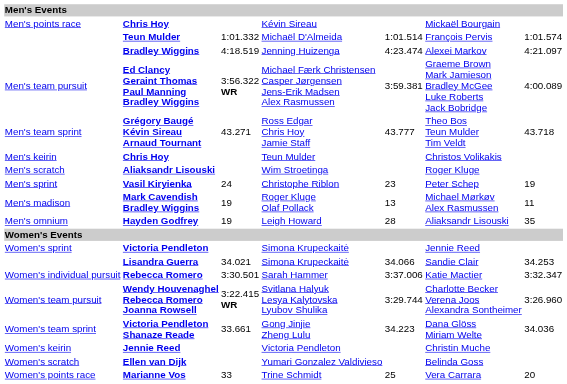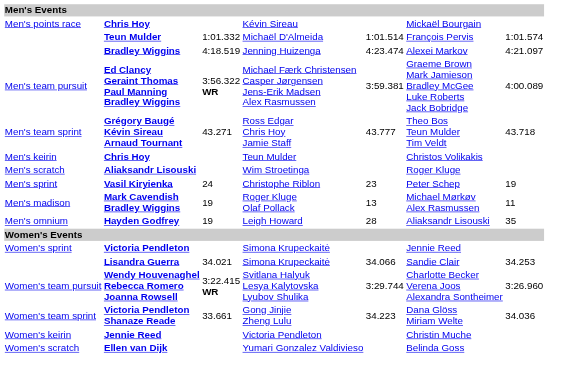 <table>
 <tr bgcolor="#cccccc">
 <td colspan=7><strong>Men's Events</strong></td>
 </tr>
 <tr>
 <td><a href='#'>Men's points race</a><br></td>
 <td><strong><a href='#'>Chris Hoy</a></strong><br></td>
 <td></td>
 <td><a href='#'>Kévin Sireau</a><br></td>
 <td></td>
 <td><a href='#'>Mickaël Bourgain</a><br></td>
 <td></td>
 </tr>
 <tr>
 <td><br></td>
 <td><strong><a href='#'>Teun Mulder</a></strong><br></td>
 <td>1:01.332</td>
 <td><a href='#'>Michaël D'Almeida</a><br></td>
 <td>1:01.514</td>
 <td><a href='#'>François Pervis</a><br></td>
 <td>1:01.574</td>
 </tr>
 <tr>
 <td><br></td>
 <td><strong><a href='#'>Bradley Wiggins</a></strong><br></td>
 <td>4:18.519</td>
 <td><a href='#'>Jenning Huizenga</a><br></td>
 <td>4:23.474</td>
 <td><a href='#'>Alexei Markov</a><br></td>
 <td>4:21.097</td>
 </tr>
 <tr>
 <td><a href='#'>Men's team pursuit</a><br></td>
 <td><strong><a href='#'>Ed Clancy</a><br><a href='#'>Geraint Thomas</a><br><a href='#'>Paul Manning</a><br><a href='#'>Bradley Wiggins</a></strong><br></td>
 <td>3:56.322<br><strong>WR</strong></td>
 <td><a href='#'>Michael Færk Christensen</a><br><a href='#'>Casper Jørgensen</a><br><a href='#'>Jens-Erik Madsen</a><br><a href='#'>Alex Rasmussen</a><br></td>
 <td>3:59.381</td>
 <td><a href='#'>Graeme Brown</a><br><a href='#'>Mark Jamieson</a><br><a href='#'>Bradley McGee</a><br><a href='#'>Luke Roberts</a><br><a href='#'>Jack Bobridge</a><br></td>
 <td>4:00.089</td>
 </tr>
 <tr>
 <td><a href='#'>Men's team sprint</a><br></td>
 <td><strong><a href='#'>Grégory Baugé</a><br><a href='#'>Kévin Sireau</a><br><a href='#'>Arnaud Tournant</a></strong><br></td>
 <td>43.271</td>
 <td><a href='#'>Ross Edgar</a><br><a href='#'>Chris Hoy</a><br><a href='#'>Jamie Staff</a><br></td>
 <td>43.777</td>
 <td><a href='#'>Theo Bos</a><br><a href='#'>Teun Mulder</a><br><a href='#'>Tim Veldt</a><br></td>
 <td>43.718</td>
 </tr>
 <tr>
 <td><a href='#'>Men's keirin</a><br></td>
 <td><strong><a href='#'>Chris Hoy</a></strong><br></td>
 <td></td>
 <td><a href='#'>Teun Mulder</a><br></td>
 <td></td>
 <td><a href='#'>Christos Volikakis</a><br></td>
 <td></td>
 </tr>
 <tr>
 <td><a href='#'>Men's scratch</a><br></td>
 <td><strong><a href='#'>Aliaksandr Lisouski</a></strong><br></td>
 <td></td>
 <td><a href='#'>Wim Stroetinga</a><br></td>
 <td></td>
 <td><a href='#'>Roger Kluge</a><br></td>
 <td></td>
 </tr>
 <tr>
 <td><a href='#'>Men's sprint</a> <br></td>
 <td><strong><a href='#'>Vasil Kiryienka</a></strong><br></td>
 <td>24</td>
 <td><a href='#'>Christophe Riblon</a><br></td>
 <td>23</td>
 <td><a href='#'>Peter Schep</a><br></td>
 <td>19</td>
 </tr>
 <tr>
 <td><a href='#'>Men's madison</a><br></td>
 <td><strong><a href='#'>Mark Cavendish</a></strong><br><strong><a href='#'>Bradley Wiggins</a></strong><br></td>
 <td>19</td>
 <td><a href='#'>Roger Kluge</a><br><a href='#'>Olaf Pollack</a><br></td>
 <td>13</td>
 <td><a href='#'>Michael Mørkøv</a><br><a href='#'>Alex Rasmussen</a><br></td>
 <td>11</td>
 </tr>
 <tr>
 <td><a href='#'>Men's omnium</a><br></td>
 <td><strong><a href='#'>Hayden Godfrey</a></strong><br></td>
 <td>19</td>
 <td><a href='#'>Leigh Howard</a><br></td>
 <td>28</td>
 <td><a href='#'>Aliaksandr Lisouski</a><br></td>
 <td>35</td>
 </tr>
 <tr bgcolor="#cccccc">
 <td colspan=7><strong>Women's Events</strong></td>
 </tr>
 <tr>
 <td><a href='#'>Women's sprint</a> <br></td>
 <td><strong><a href='#'>Victoria Pendleton</a></strong><br></td>
 <td></td>
 <td><a href='#'>Simona Krupeckaitė</a><br></td>
 <td></td>
 <td><a href='#'>Jennie Reed</a><br></td>
 <td></td>
 </tr>
 <tr>
 <td><br></td>
 <td><strong><a href='#'>Lisandra Guerra</a></strong><br></td>
 <td>34.021</td>
 <td><a href='#'>Simona Krupeckaitė</a><br></td>
 <td>34.066</td>
 <td><a href='#'>Sandie Clair</a><br></td>
 <td>34.253</td>
 </tr>
 <tr>
-<td><a href='#'>Women's individual pursuit</a><br></td>
-<td><strong><a href='#'>Rebecca Romero</a></strong><br></td>
-<td>3:30.501</td>
-<td><a href='#'>Sarah Hammer</a><br></td>
-<td>3:37.006</td>
-<td><a href='#'>Katie Mactier</a><br></td>
-<td>3:32.347</td>
-</tr>
-<tr>
 <td><a href='#'>Women's team pursuit</a><br></td>
 <td><strong><a href='#'>Wendy Houvenaghel</a><br><a href='#'>Rebecca Romero</a><br><a href='#'>Joanna Rowsell</a></strong><br></td>
 <td>3:22.415<br><strong>WR</strong></td>
 <td><a href='#'>Svitlana Halyuk</a><br><a href='#'>Lesya Kalytovska</a><br><a href='#'>Lyubov Shulika</a><br></td>
 <td>3:29.744</td>
 <td><a href='#'>Charlotte Becker</a><br><a href='#'>Verena Joos</a><br><a href='#'>Alexandra Sontheimer</a><br></td>
 <td>3:26.960</td>
 </tr>
 <tr>
 <td><a href='#'>Women's team sprint</a><br></td>
 <td><strong><a href='#'>Victoria Pendleton</a><br><a href='#'>Shanaze Reade</a></strong><br></td>
 <td>33.661</td>
 <td><a href='#'>Gong Jinjie</a><br><a href='#'>Zheng Lulu</a><br></td>
 <td>34.223</td>
 <td><a href='#'>Dana Glöss</a><br><a href='#'>Miriam Welte</a><br></td>
 <td>34.036</td>
 </tr>
 <tr>
 <td><a href='#'>Women's keirin</a><br></td>
 <td><strong><a href='#'>Jennie Reed</a></strong><br></td>
 <td></td>
 <td><a href='#'>Victoria Pendleton</a><br></td>
 <td></td>
 <td><a href='#'>Christin Muche</a><br></td>
 <td></td>
 </tr>
 <tr>
 <td><a href='#'>Women's scratch</a><br></td>
 <td><strong><a href='#'>Ellen van Dijk</a></strong><br></td>
 <td></td>
 <td><a href='#'>Yumari Gonzalez Valdivieso</a><br></td>
 <td></td>
 <td><a href='#'>Belinda Goss</a><br></td>
 <td></td>
 </tr>
 <tr>
-<td><a href='#'>Women's points race</a><br></td>
-<td><strong><a href='#'>Marianne Vos</a></strong><br></td>
-<td>33</td>
-<td><a href='#'>Trine Schmidt</a><br></td>
-<td>25</td>
-<td><a href='#'>Vera Carrara</a><br></td>
-<td>20</td>
-</tr>
-<tr>
 </tr>
 </table>
